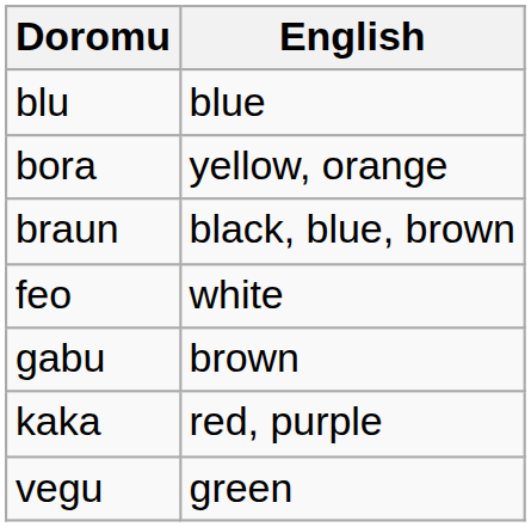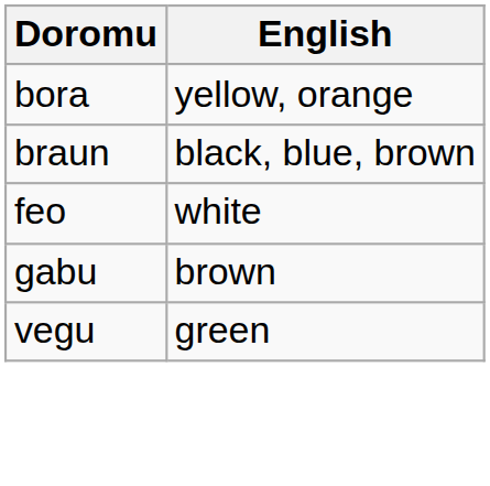 <table class="wikitable">
 <tr>
 <th>Doromu</th>
 <th>English</th>
-</tr>
-<tr>
-<td>blu</td>
-<td>blue</td>
 </tr>
 <tr>
 <td>bora</td>
 <td>yellow, orange</td>
 </tr>
 <tr>
 <td>braun</td>
 <td>black, blue, brown</td>
 </tr>
 <tr>
 <td>feo</td>
 <td>white</td>
 </tr>
 <tr>
 <td>gabu</td>
 <td>brown</td>
 </tr>
 <tr>
-<td>kaka</td>
-<td>red, purple</td>
-</tr>
-<tr>
 <td>vegu</td>
 <td>green</td>
 </tr>
 </table>
